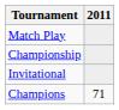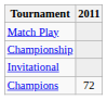 <table class="wikitable" style="text-align:center;">
 <tr>
 <th>Tournament</th>
 <th>2011</th>
 </tr>
 <tr>
 <td align="left"><a href='#'>Match Play</a></td>
 <td style="background:#eeeeee;"></td>
 </tr>
 <tr>
 <td align="left"><a href='#'>Championship</a></td>
 <td style="background:#eeeeee;"></td>
 </tr>
 <tr>
 <td align="left"><a href='#'>Invitational</a></td>
 <td style="background:#eeeeee;"></td>
 </tr>
 <tr>
 <td align="left"><a href='#'>Champions</a></td>
-<td>71</td>
+<td>72</td>
 </tr>
 </table>
